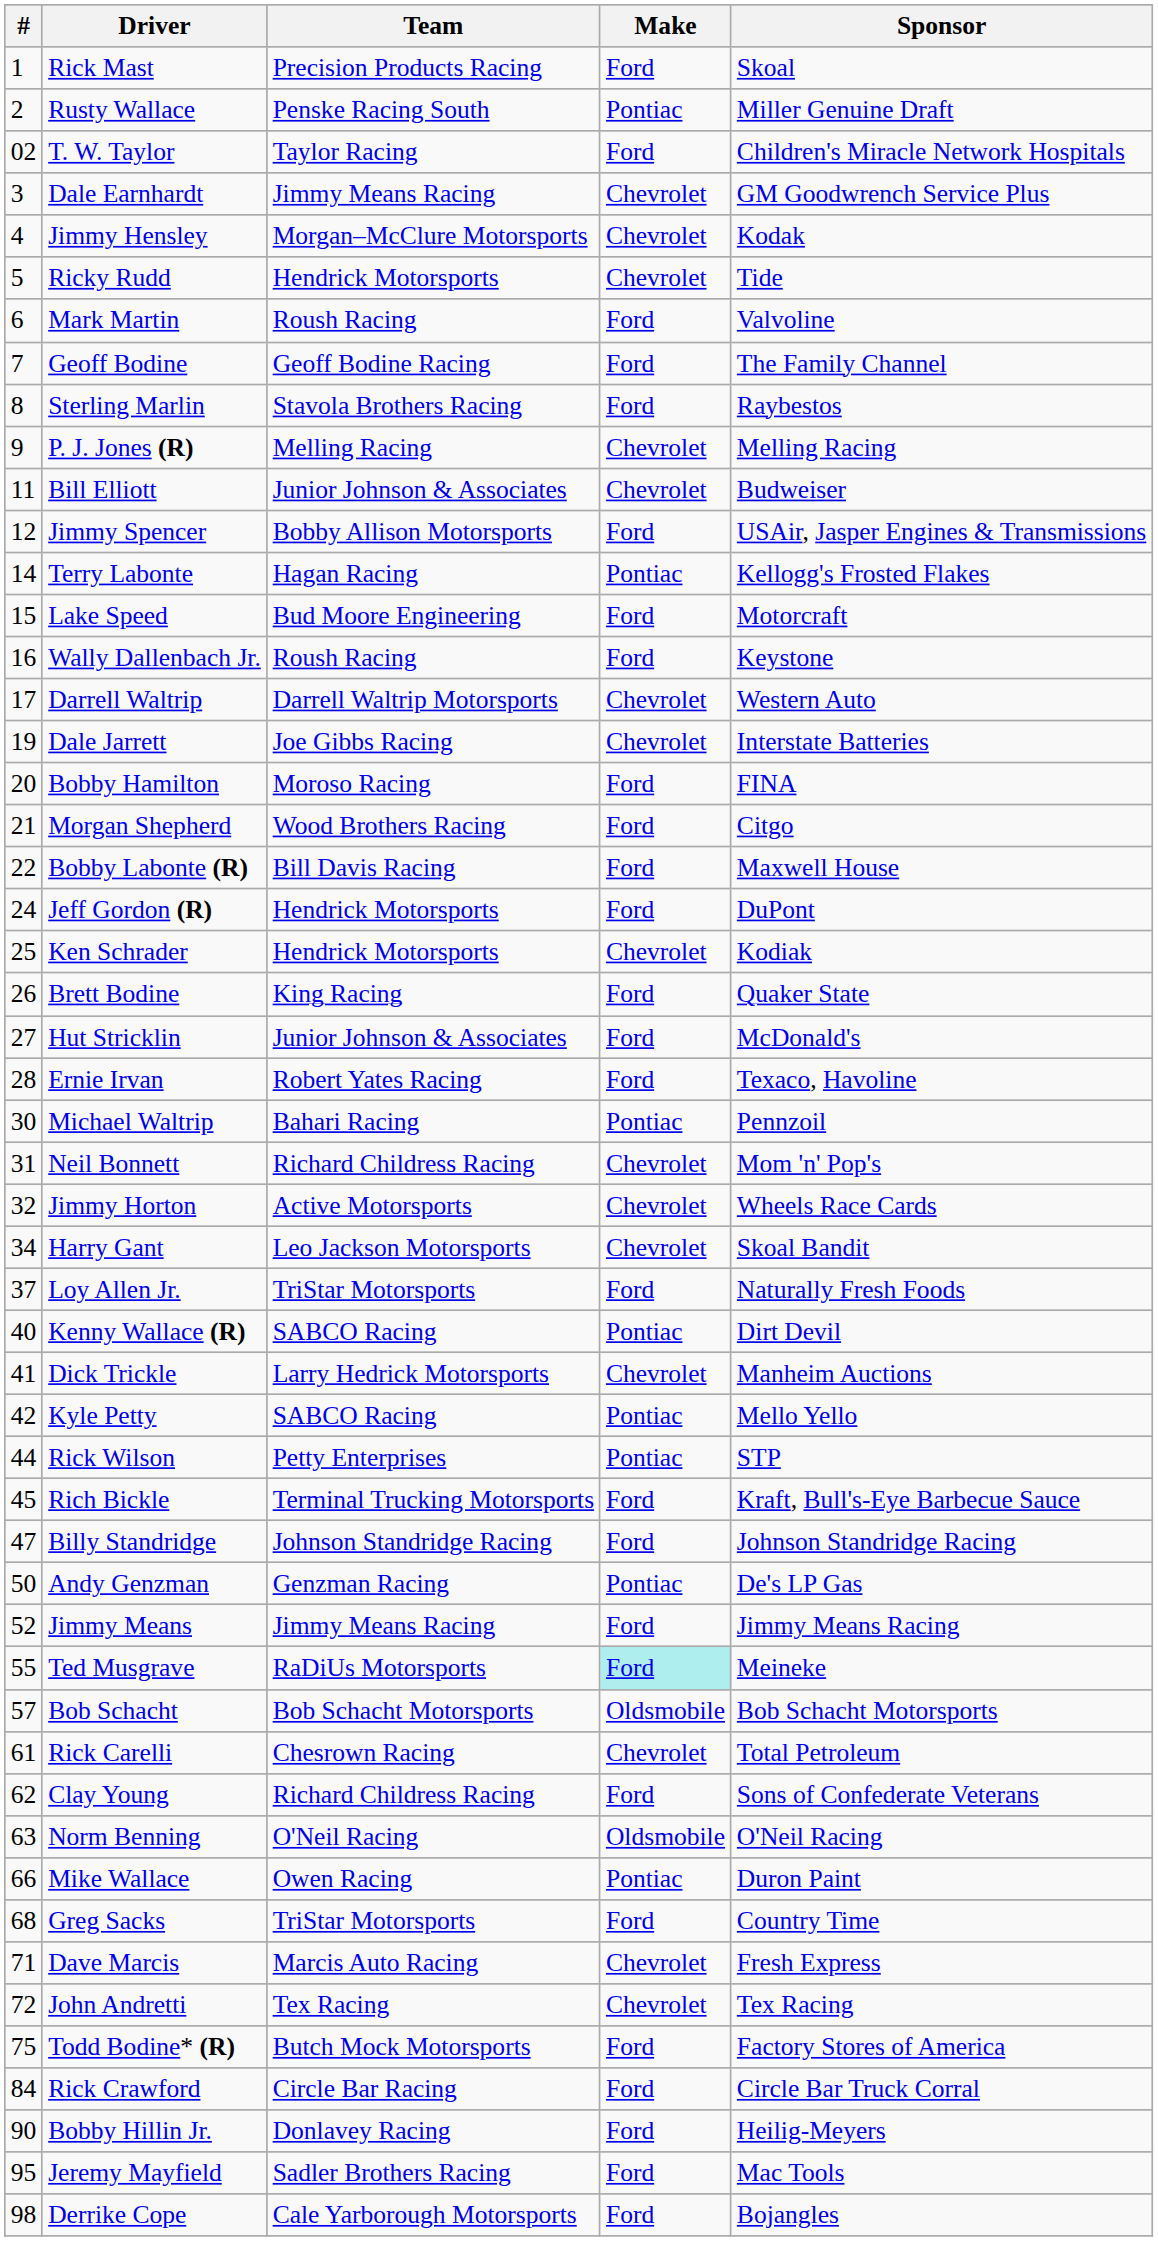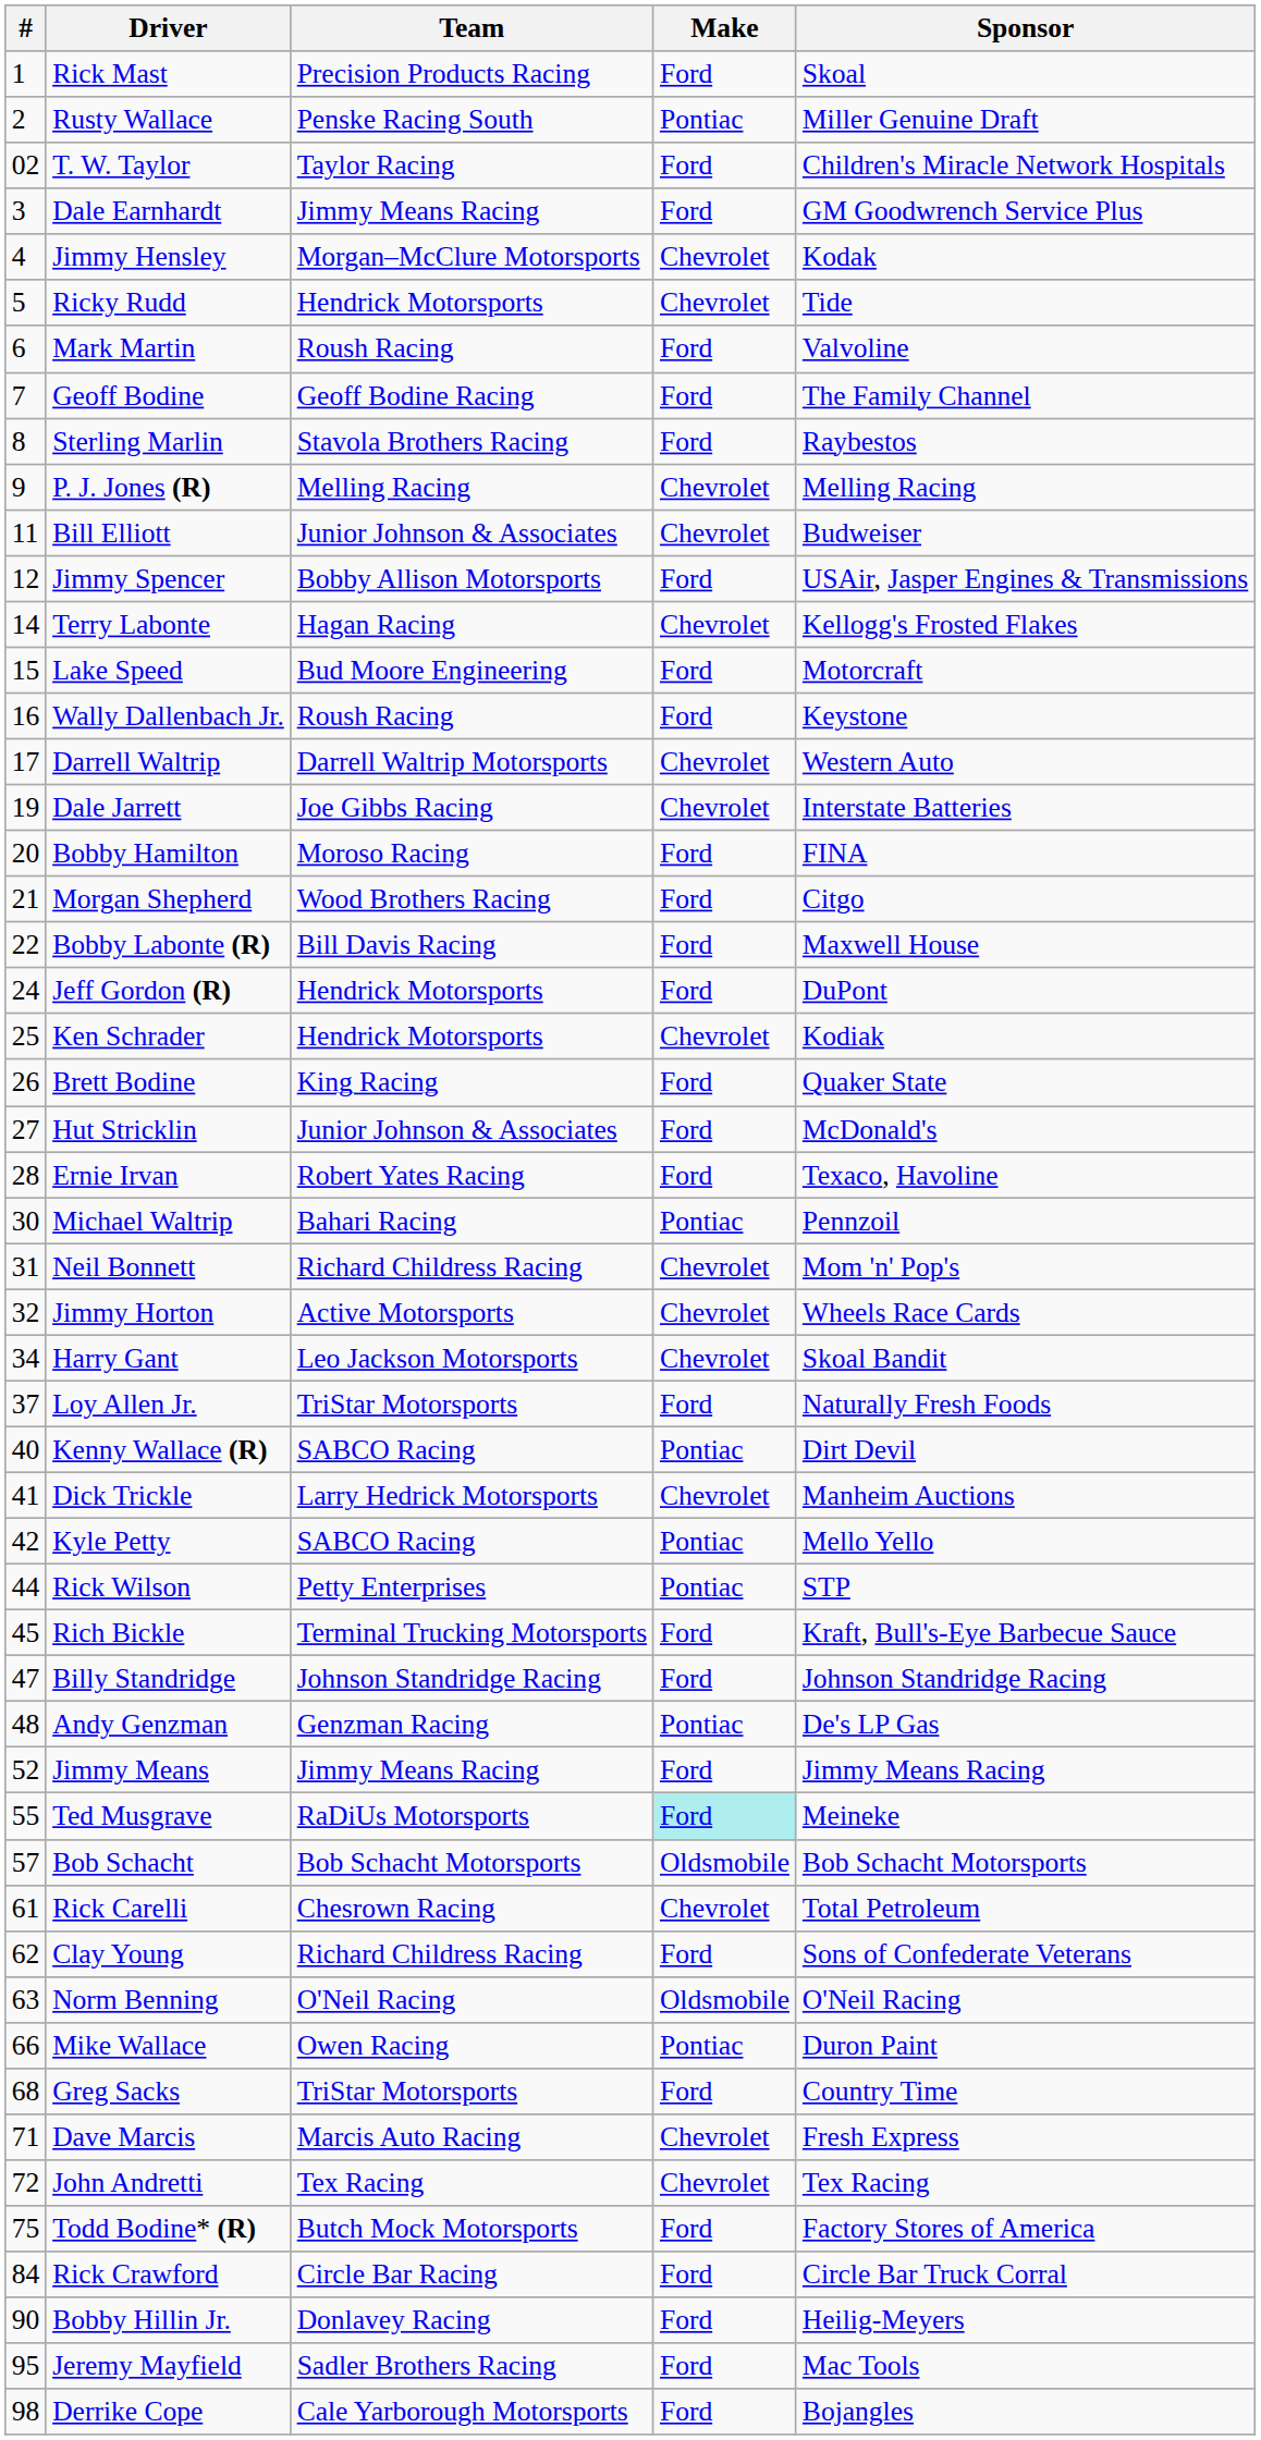 <table class="wikitable" style="font-size:95%">
 <tr>
 <th>#</th>
 <th>Driver</th>
 <th>Team</th>
 <th>Make</th>
 <th>Sponsor</th>
 </tr>
 <tr>
 <td>1</td>
 <td><a href='#'>Rick Mast</a></td>
 <td><a href='#'>Precision Products Racing</a></td>
 <td><a href='#'>Ford</a></td>
 <td><a href='#'>Skoal</a></td>
 </tr>
 <tr>
 <td>2</td>
 <td><a href='#'>Rusty Wallace</a></td>
 <td><a href='#'>Penske Racing South</a></td>
 <td><a href='#'>Pontiac</a></td>
 <td><a href='#'>Miller Genuine Draft</a></td>
 </tr>
 <tr>
 <td>02</td>
 <td><a href='#'>T. W. Taylor</a></td>
 <td><a href='#'>Taylor Racing</a></td>
 <td><a href='#'>Ford</a></td>
 <td><a href='#'>Children's Miracle Network Hospitals</a></td>
 </tr>
 <tr>
 <td>3</td>
 <td><a href='#'>Dale Earnhardt</a></td>
 <td><a href='#'>Jimmy Means Racing</a></td>
-<td><a href='#'>Chevrolet</a></td>
+<td><a href='#'>Ford</a></td>
 <td><a href='#'>GM Goodwrench Service Plus</a></td>
 </tr>
 <tr>
 <td>4</td>
 <td><a href='#'>Jimmy Hensley</a></td>
 <td><a href='#'>Morgan–McClure Motorsports</a></td>
 <td><a href='#'>Chevrolet</a></td>
 <td><a href='#'>Kodak</a></td>
 </tr>
 <tr>
 <td>5</td>
 <td><a href='#'>Ricky Rudd</a></td>
 <td><a href='#'>Hendrick Motorsports</a></td>
 <td><a href='#'>Chevrolet</a></td>
 <td><a href='#'>Tide</a></td>
 </tr>
 <tr>
 <td>6</td>
 <td><a href='#'>Mark Martin</a></td>
 <td><a href='#'>Roush Racing</a></td>
 <td><a href='#'>Ford</a></td>
 <td><a href='#'>Valvoline</a></td>
 </tr>
 <tr>
 <td>7</td>
 <td><a href='#'>Geoff Bodine</a></td>
 <td><a href='#'>Geoff Bodine Racing</a></td>
 <td><a href='#'>Ford</a></td>
 <td><a href='#'>The Family Channel</a></td>
 </tr>
 <tr>
 <td>8</td>
 <td><a href='#'>Sterling Marlin</a></td>
 <td><a href='#'>Stavola Brothers Racing</a></td>
 <td><a href='#'>Ford</a></td>
 <td><a href='#'>Raybestos</a></td>
 </tr>
 <tr>
 <td>9</td>
 <td><a href='#'>P. J. Jones</a> <strong>(R)</strong></td>
 <td><a href='#'>Melling Racing</a></td>
 <td><a href='#'>Chevrolet</a></td>
 <td><a href='#'>Melling Racing</a></td>
 </tr>
 <tr>
 <td>11</td>
 <td><a href='#'>Bill Elliott</a></td>
 <td><a href='#'>Junior Johnson & Associates</a></td>
 <td><a href='#'>Chevrolet</a></td>
 <td><a href='#'>Budweiser</a></td>
 </tr>
 <tr>
 <td>12</td>
 <td><a href='#'>Jimmy Spencer</a></td>
 <td><a href='#'>Bobby Allison Motorsports</a></td>
 <td><a href='#'>Ford</a></td>
 <td><a href='#'>USAir</a>, <a href='#'>Jasper Engines & Transmissions</a></td>
 </tr>
 <tr>
 <td>14</td>
 <td><a href='#'>Terry Labonte</a></td>
 <td><a href='#'>Hagan Racing</a></td>
-<td><a href='#'>Pontiac</a></td>
+<td><a href='#'>Chevrolet</a></td>
 <td><a href='#'>Kellogg's Frosted Flakes</a></td>
 </tr>
 <tr>
 <td>15</td>
 <td><a href='#'>Lake Speed</a></td>
 <td><a href='#'>Bud Moore Engineering</a></td>
 <td><a href='#'>Ford</a></td>
 <td><a href='#'>Motorcraft</a></td>
 </tr>
 <tr>
 <td>16</td>
 <td><a href='#'>Wally Dallenbach Jr.</a></td>
 <td><a href='#'>Roush Racing</a></td>
 <td><a href='#'>Ford</a></td>
 <td><a href='#'>Keystone</a></td>
 </tr>
 <tr>
 <td>17</td>
 <td><a href='#'>Darrell Waltrip</a></td>
 <td><a href='#'>Darrell Waltrip Motorsports</a></td>
 <td><a href='#'>Chevrolet</a></td>
 <td><a href='#'>Western Auto</a></td>
 </tr>
 <tr>
 <td>19</td>
 <td><a href='#'>Dale Jarrett</a></td>
 <td><a href='#'>Joe Gibbs Racing</a></td>
 <td><a href='#'>Chevrolet</a></td>
 <td><a href='#'>Interstate Batteries</a></td>
 </tr>
 <tr>
 <td>20</td>
 <td><a href='#'>Bobby Hamilton</a></td>
 <td><a href='#'>Moroso Racing</a></td>
 <td><a href='#'>Ford</a></td>
 <td><a href='#'>FINA</a></td>
 </tr>
 <tr>
 <td>21</td>
 <td><a href='#'>Morgan Shepherd</a></td>
 <td><a href='#'>Wood Brothers Racing</a></td>
 <td><a href='#'>Ford</a></td>
 <td><a href='#'>Citgo</a></td>
 </tr>
 <tr>
 <td>22</td>
 <td><a href='#'>Bobby Labonte</a> <strong>(R)</strong></td>
 <td><a href='#'>Bill Davis Racing</a></td>
 <td><a href='#'>Ford</a></td>
 <td><a href='#'>Maxwell House</a></td>
 </tr>
 <tr>
 <td>24</td>
 <td><a href='#'>Jeff Gordon</a> <strong>(R)</strong></td>
 <td><a href='#'>Hendrick Motorsports</a></td>
 <td><a href='#'>Ford</a></td>
 <td><a href='#'>DuPont</a></td>
 </tr>
 <tr>
 <td>25</td>
 <td><a href='#'>Ken Schrader</a></td>
 <td><a href='#'>Hendrick Motorsports</a></td>
 <td><a href='#'>Chevrolet</a></td>
 <td><a href='#'>Kodiak</a></td>
 </tr>
 <tr>
 <td>26</td>
 <td><a href='#'>Brett Bodine</a></td>
 <td><a href='#'>King Racing</a></td>
 <td><a href='#'>Ford</a></td>
 <td><a href='#'>Quaker State</a></td>
 </tr>
 <tr>
 <td>27</td>
 <td><a href='#'>Hut Stricklin</a></td>
 <td><a href='#'>Junior Johnson & Associates</a></td>
 <td><a href='#'>Ford</a></td>
 <td><a href='#'>McDonald's</a></td>
 </tr>
 <tr>
 <td>28</td>
 <td><a href='#'>Ernie Irvan</a></td>
 <td><a href='#'>Robert Yates Racing</a></td>
 <td><a href='#'>Ford</a></td>
 <td><a href='#'>Texaco</a>, <a href='#'>Havoline</a></td>
 </tr>
 <tr>
 <td>30</td>
 <td><a href='#'>Michael Waltrip</a></td>
 <td><a href='#'>Bahari Racing</a></td>
 <td><a href='#'>Pontiac</a></td>
 <td><a href='#'>Pennzoil</a></td>
 </tr>
 <tr>
 <td>31</td>
 <td><a href='#'>Neil Bonnett</a></td>
 <td><a href='#'>Richard Childress Racing</a></td>
 <td><a href='#'>Chevrolet</a></td>
 <td><a href='#'>Mom 'n' Pop's</a></td>
 </tr>
 <tr>
 <td>32</td>
 <td><a href='#'>Jimmy Horton</a></td>
 <td><a href='#'>Active Motorsports</a></td>
 <td><a href='#'>Chevrolet</a></td>
 <td><a href='#'>Wheels Race Cards</a></td>
 </tr>
 <tr>
 <td>34</td>
 <td><a href='#'>Harry Gant</a></td>
 <td><a href='#'>Leo Jackson Motorsports</a></td>
 <td><a href='#'>Chevrolet</a></td>
 <td><a href='#'>Skoal Bandit</a></td>
 </tr>
 <tr>
 <td>37</td>
 <td><a href='#'>Loy Allen Jr.</a></td>
 <td><a href='#'>TriStar Motorsports</a></td>
 <td><a href='#'>Ford</a></td>
 <td><a href='#'>Naturally Fresh Foods</a></td>
 </tr>
 <tr>
 <td>40</td>
 <td><a href='#'>Kenny Wallace</a> <strong>(R)</strong></td>
 <td><a href='#'>SABCO Racing</a></td>
 <td><a href='#'>Pontiac</a></td>
 <td><a href='#'>Dirt Devil</a></td>
 </tr>
 <tr>
 <td>41</td>
 <td><a href='#'>Dick Trickle</a></td>
 <td><a href='#'>Larry Hedrick Motorsports</a></td>
 <td><a href='#'>Chevrolet</a></td>
 <td><a href='#'>Manheim Auctions</a></td>
 </tr>
 <tr>
 <td>42</td>
 <td><a href='#'>Kyle Petty</a></td>
 <td><a href='#'>SABCO Racing</a></td>
 <td><a href='#'>Pontiac</a></td>
 <td><a href='#'>Mello Yello</a></td>
 </tr>
 <tr>
 <td>44</td>
 <td><a href='#'>Rick Wilson</a></td>
 <td><a href='#'>Petty Enterprises</a></td>
 <td><a href='#'>Pontiac</a></td>
 <td><a href='#'>STP</a></td>
 </tr>
 <tr>
 <td>45</td>
 <td><a href='#'>Rich Bickle</a></td>
 <td><a href='#'>Terminal Trucking Motorsports</a></td>
 <td><a href='#'>Ford</a></td>
 <td><a href='#'>Kraft</a>, <a href='#'>Bull's-Eye Barbecue Sauce</a></td>
 </tr>
 <tr>
 <td>47</td>
 <td><a href='#'>Billy Standridge</a></td>
 <td><a href='#'>Johnson Standridge Racing</a></td>
 <td><a href='#'>Ford</a></td>
 <td><a href='#'>Johnson Standridge Racing</a></td>
 </tr>
 <tr>
-<td>50</td>
+<td>48</td>
 <td><a href='#'>Andy Genzman</a></td>
 <td><a href='#'>Genzman Racing</a></td>
 <td><a href='#'>Pontiac</a></td>
 <td><a href='#'>De's LP Gas</a></td>
 </tr>
 <tr>
 <td>52</td>
 <td><a href='#'>Jimmy Means</a></td>
 <td><a href='#'>Jimmy Means Racing</a></td>
 <td><a href='#'>Ford</a></td>
 <td><a href='#'>Jimmy Means Racing</a></td>
 </tr>
 <tr>
 <td>55</td>
 <td><a href='#'>Ted Musgrave</a></td>
 <td><a href='#'>RaDiUs Motorsports</a></td>
 <td style="background: paleturquoise;"><a href='#'>Ford</a></td>
 <td><a href='#'>Meineke</a></td>
 </tr>
 <tr>
 <td>57</td>
 <td><a href='#'>Bob Schacht</a></td>
 <td><a href='#'>Bob Schacht Motorsports</a></td>
 <td><a href='#'>Oldsmobile</a></td>
 <td><a href='#'>Bob Schacht Motorsports</a></td>
 </tr>
 <tr>
 <td>61</td>
 <td><a href='#'>Rick Carelli</a></td>
 <td><a href='#'>Chesrown Racing</a></td>
 <td><a href='#'>Chevrolet</a></td>
 <td><a href='#'>Total Petroleum</a></td>
 </tr>
 <tr>
 <td>62</td>
 <td><a href='#'>Clay Young</a></td>
 <td><a href='#'>Richard Childress Racing</a></td>
 <td><a href='#'>Ford</a></td>
 <td><a href='#'>Sons of Confederate Veterans</a></td>
 </tr>
 <tr>
 <td>63</td>
 <td><a href='#'>Norm Benning</a></td>
 <td><a href='#'>O'Neil Racing</a></td>
 <td><a href='#'>Oldsmobile</a></td>
 <td><a href='#'>O'Neil Racing</a></td>
 </tr>
 <tr>
 <td>66</td>
 <td><a href='#'>Mike Wallace</a></td>
 <td><a href='#'>Owen Racing</a></td>
 <td><a href='#'>Pontiac</a></td>
 <td><a href='#'>Duron Paint</a></td>
 </tr>
 <tr>
 <td>68</td>
 <td><a href='#'>Greg Sacks</a></td>
 <td><a href='#'>TriStar Motorsports</a></td>
 <td><a href='#'>Ford</a></td>
 <td><a href='#'>Country Time</a></td>
 </tr>
 <tr>
 <td>71</td>
 <td><a href='#'>Dave Marcis</a></td>
 <td><a href='#'>Marcis Auto Racing</a></td>
 <td><a href='#'>Chevrolet</a></td>
 <td><a href='#'>Fresh Express</a></td>
 </tr>
 <tr>
 <td>72</td>
 <td><a href='#'>John Andretti</a></td>
 <td><a href='#'>Tex Racing</a></td>
 <td><a href='#'>Chevrolet</a></td>
 <td><a href='#'>Tex Racing</a></td>
 </tr>
 <tr>
 <td>75</td>
 <td><a href='#'>Todd Bodine</a>* <strong>(R)</strong></td>
 <td><a href='#'>Butch Mock Motorsports</a></td>
 <td><a href='#'>Ford</a></td>
 <td><a href='#'>Factory Stores of America</a></td>
 </tr>
 <tr>
 <td>84</td>
 <td><a href='#'>Rick Crawford</a></td>
 <td><a href='#'>Circle Bar Racing</a></td>
 <td><a href='#'>Ford</a></td>
 <td><a href='#'>Circle Bar Truck Corral</a></td>
 </tr>
 <tr>
 <td>90</td>
 <td><a href='#'>Bobby Hillin Jr.</a></td>
 <td><a href='#'>Donlavey Racing</a></td>
 <td><a href='#'>Ford</a></td>
 <td><a href='#'>Heilig-Meyers</a></td>
 </tr>
 <tr>
 <td>95</td>
 <td><a href='#'>Jeremy Mayfield</a></td>
 <td><a href='#'>Sadler Brothers Racing</a></td>
 <td><a href='#'>Ford</a></td>
 <td><a href='#'>Mac Tools</a></td>
 </tr>
 <tr>
 <td>98</td>
 <td><a href='#'>Derrike Cope</a></td>
 <td><a href='#'>Cale Yarborough Motorsports</a></td>
 <td><a href='#'>Ford</a></td>
 <td><a href='#'>Bojangles</a></td>
 </tr>
 </table>
